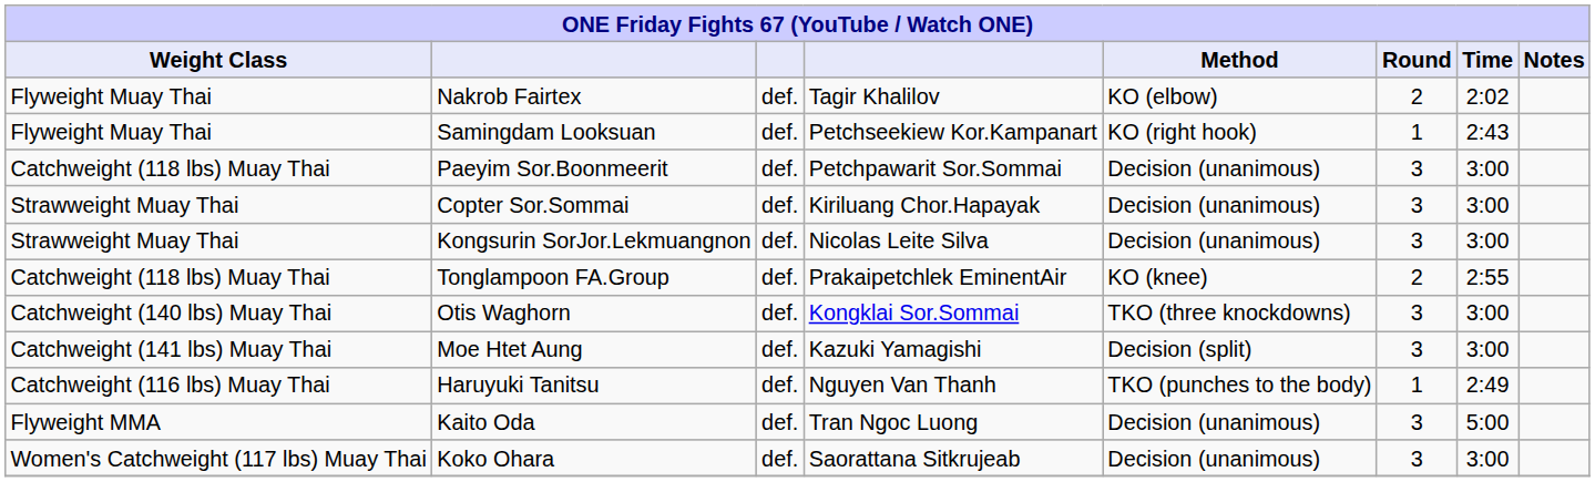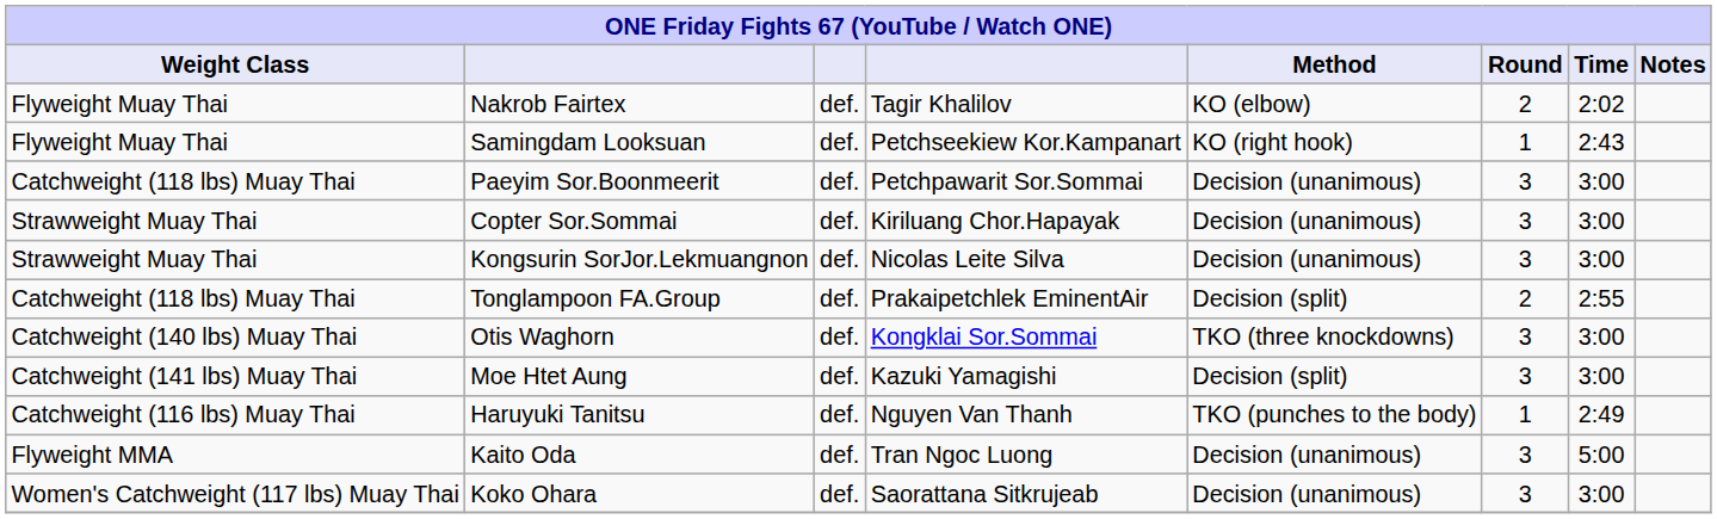 <table class="wikitable" style="font-size: 80%;">
 <tr>
 <th colspan="8" style="background-color: #ccf; color: #000080; text-align: center;"><strong>ONE Friday Fights 67 (YouTube / Watch ONE)</strong></th>
 </tr>
 <tr>
 <th colspan="1" style="background-color: #E6E8FA; color: #000000; text-align: center;">Weight Class</th>
 <th colspan="1" style="background-color: #E6E8FA; color: #000000; text-align: center;"></th>
 <th colspan="1" style="background-color: #E6E8FA; color: #000000; text-align: center;"></th>
 <th colspan="1" style="background-color: #E6E8FA; color: #000000; text-align: center;"></th>
 <th colspan="1" style="background-color: #E6E8FA; color: #000000; text-align: center;">Method</th>
 <th colspan="1" style="background-color: #E6E8FA; color: #000000; text-align: center;">Round</th>
 <th colspan="1" style="background-color: #E6E8FA; color: #000000; text-align: center;">Time</th>
 <th colspan="1" style="background-color: #E6E8FA; color: #000000; text-align: center;">Notes</th>
 </tr>
 <tr>
 <td>Flyweight Muay Thai</td>
 <td> Nakrob Fairtex</td>
 <td>def.</td>
 <td> Tagir Khalilov</td>
 <td>KO (elbow)</td>
 <td align=center>2</td>
 <td align=center>2:02</td>
 <td></td>
 </tr>
 <tr>
 <td>Flyweight Muay Thai</td>
 <td> Samingdam Looksuan</td>
 <td>def.</td>
 <td> Petchseekiew Kor.Kampanart</td>
 <td>KO (right hook)</td>
 <td align=center>1</td>
 <td align=center>2:43</td>
 <td></td>
 </tr>
 <tr>
 <td>Catchweight (118 lbs) Muay Thai</td>
 <td> Paeyim Sor.Boonmeerit</td>
 <td>def.</td>
 <td> Petchpawarit Sor.Sommai</td>
 <td>Decision (unanimous)</td>
 <td align=center>3</td>
 <td align=center>3:00</td>
 <td></td>
 </tr>
 <tr>
 <td>Strawweight Muay Thai</td>
 <td> Copter Sor.Sommai</td>
 <td>def.</td>
 <td> Kiriluang Chor.Hapayak</td>
 <td>Decision (unanimous)</td>
 <td align=center>3</td>
 <td align=center>3:00</td>
 <td></td>
 </tr>
 <tr>
 <td>Strawweight Muay Thai</td>
 <td> Kongsurin SorJor.Lekmuangnon</td>
 <td>def.</td>
 <td> Nicolas Leite Silva</td>
 <td>Decision (unanimous)</td>
 <td align=center>3</td>
 <td align=center>3:00</td>
 <td></td>
 </tr>
 <tr>
 <td>Catchweight (118 lbs) Muay Thai</td>
 <td> Tonglampoon FA.Group</td>
 <td>def.</td>
 <td> Prakaipetchlek EminentAir</td>
-<td>KO (knee)</td>
+<td>Decision (split)</td>
 <td align=center>2</td>
 <td align=center>2:55</td>
 <td></td>
 </tr>
 <tr>
 <td>Catchweight (140 lbs) Muay Thai</td>
 <td> Otis Waghorn</td>
 <td>def.</td>
 <td> <a href='#'>Kongklai Sor.Sommai</a></td>
 <td>TKO (three knockdowns)</td>
 <td align=center>3</td>
 <td align=center>3:00</td>
 <td></td>
 </tr>
 <tr>
 <td>Catchweight (141 lbs) Muay Thai</td>
 <td> Moe Htet Aung</td>
 <td>def.</td>
 <td> Kazuki Yamagishi</td>
 <td>Decision (split)</td>
 <td align=center>3</td>
 <td align=center>3:00</td>
 <td></td>
 </tr>
 <tr>
 <td>Catchweight (116 lbs) Muay Thai</td>
 <td> Haruyuki Tanitsu</td>
 <td>def.</td>
 <td> Nguyen Van Thanh</td>
 <td>TKO (punches to the body)</td>
 <td align=center>1</td>
 <td align=center>2:49</td>
 <td></td>
 </tr>
 <tr>
 <td>Flyweight MMA</td>
 <td> Kaito Oda</td>
 <td>def.</td>
 <td> Tran Ngoc Luong</td>
 <td>Decision (unanimous)</td>
 <td align=center>3</td>
 <td align=center>5:00</td>
 <td></td>
 </tr>
 <tr>
 <td>Women's Catchweight (117 lbs) Muay Thai</td>
 <td> Koko Ohara</td>
 <td>def.</td>
 <td> Saorattana Sitkrujeab</td>
 <td>Decision (unanimous)</td>
 <td align=center>3</td>
 <td align=center>3:00</td>
 <td></td>
 </tr>
 <tr>
 </tr>
 </table>
